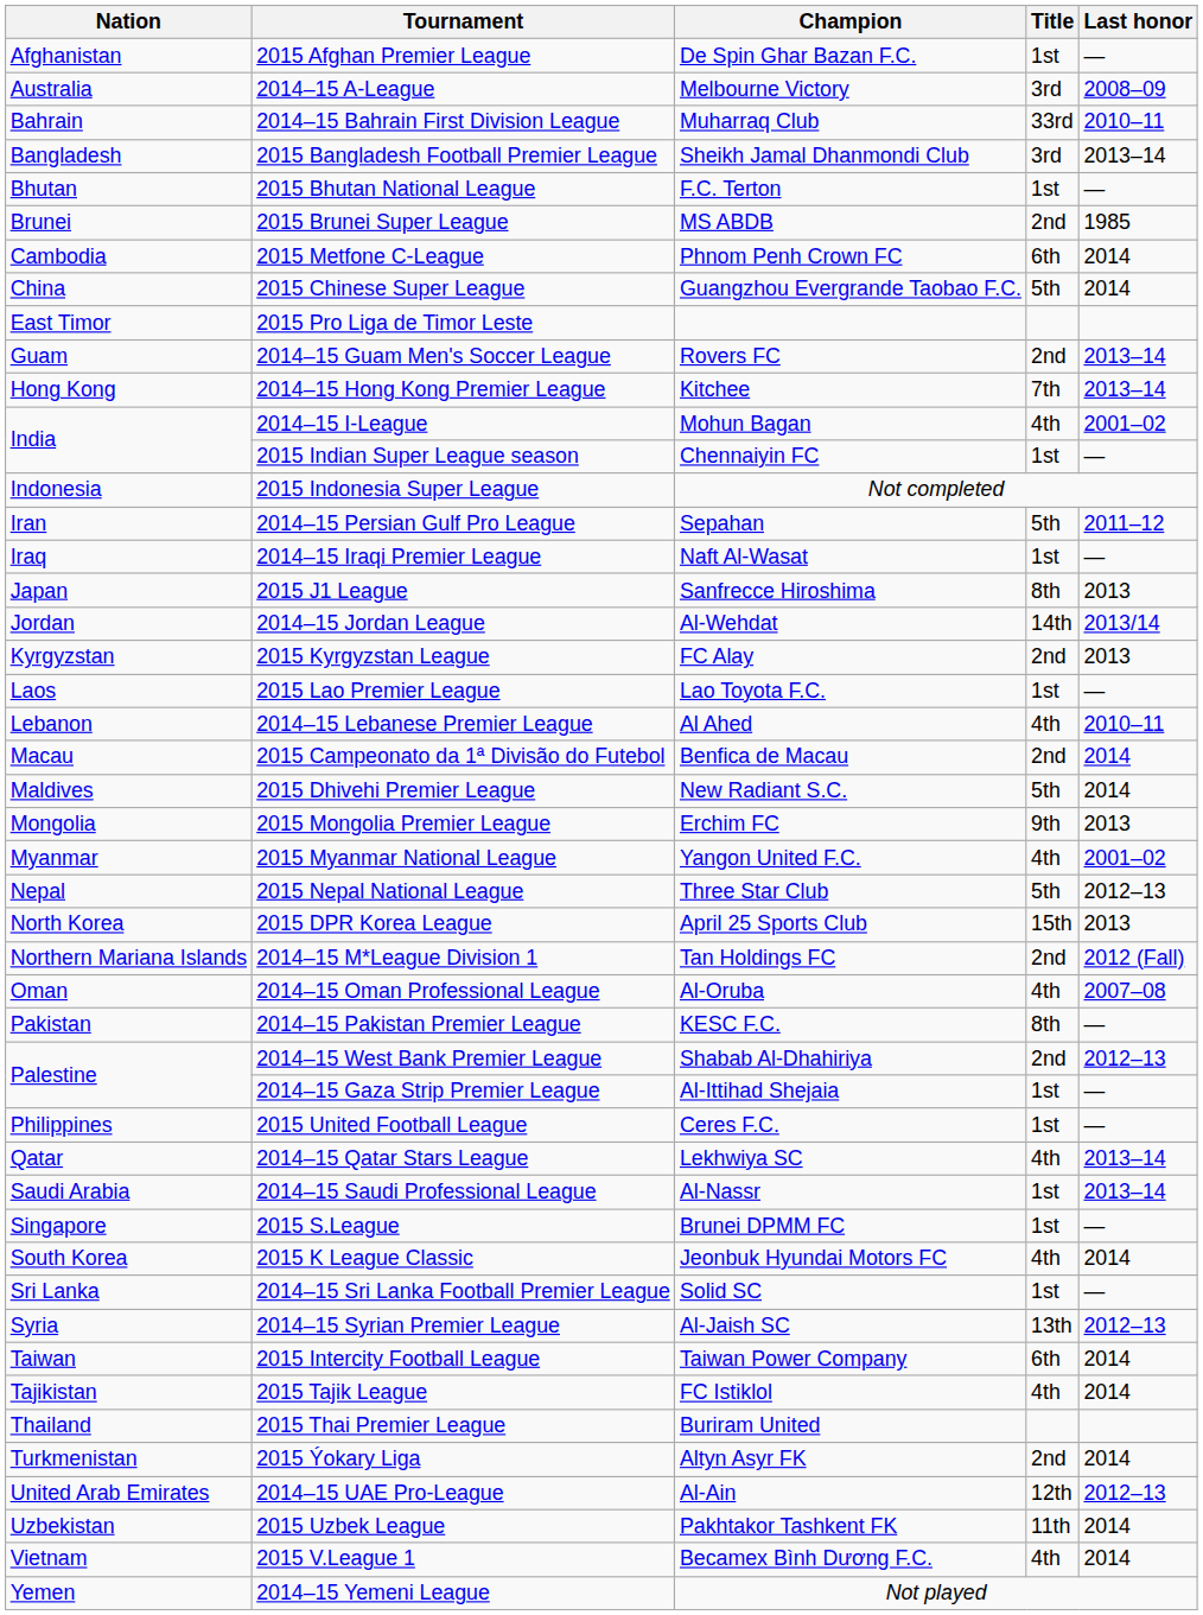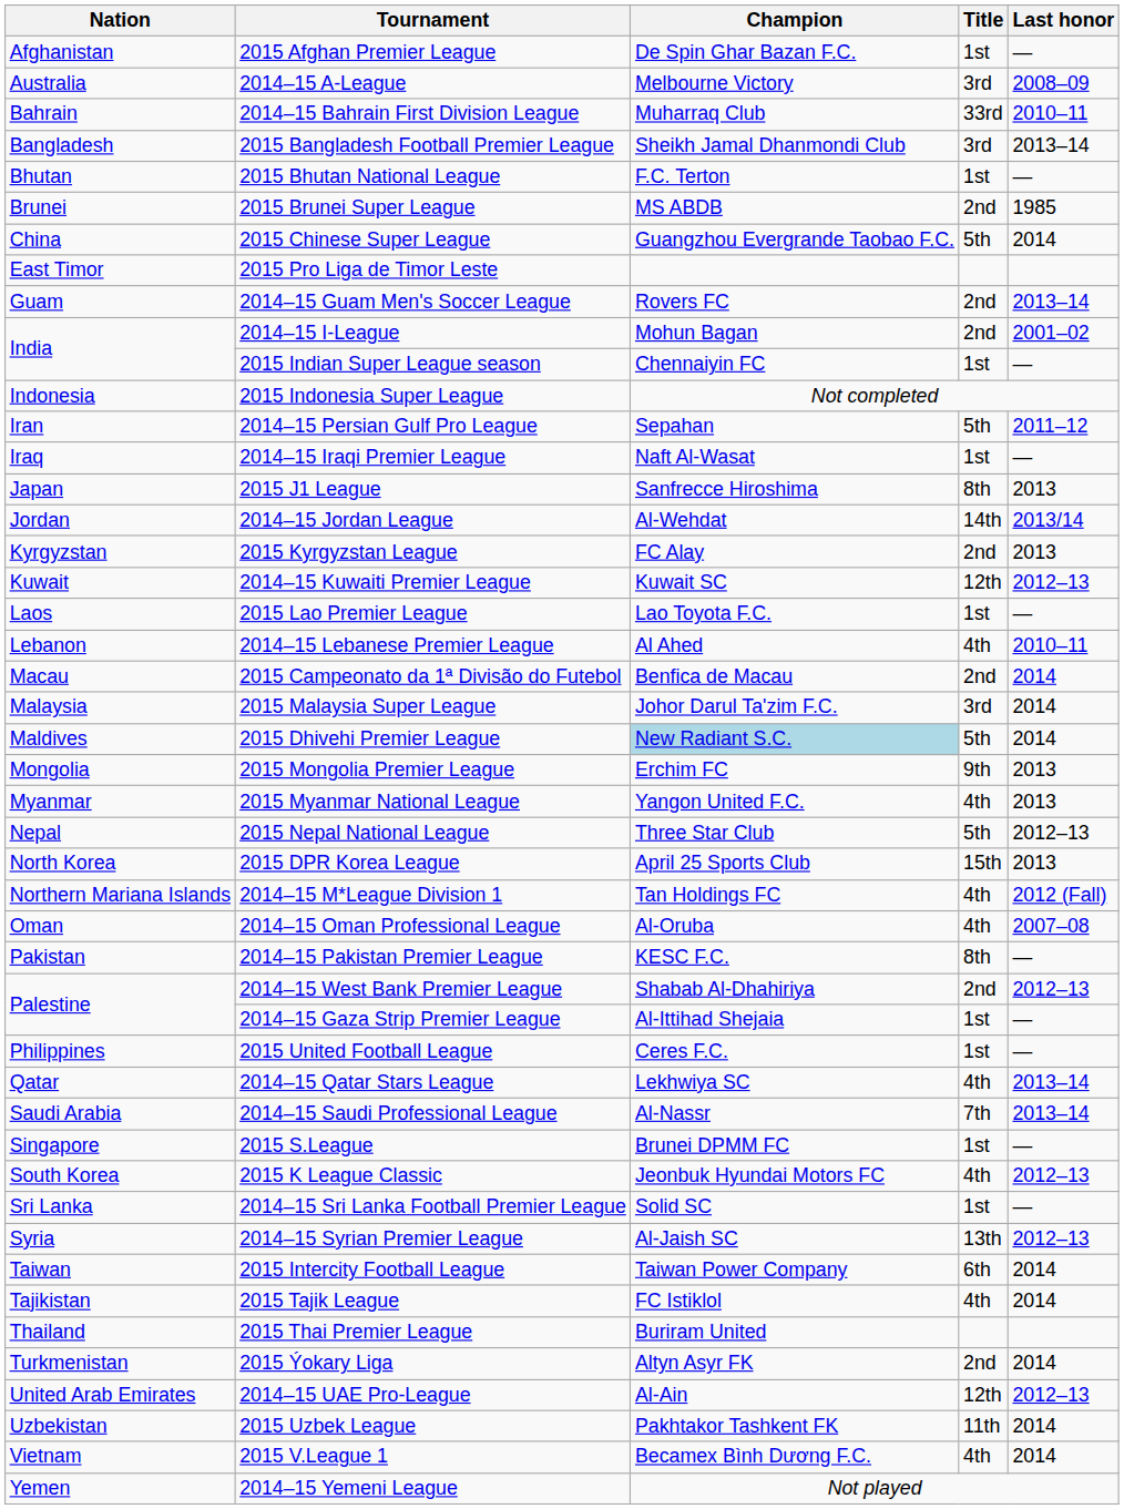 <table class="wikitable sortable">
 <tr>
 <th>Nation</th>
 <th>Tournament</th>
 <th>Champion</th>
 <th data-sort-type="number">Title</th>
 <th>Last honor</th>
 </tr>
 <tr>
 <td> <a href='#'>Afghanistan</a></td>
 <td><a href='#'>2015 Afghan Premier League</a></td>
 <td><a href='#'>De Spin Ghar Bazan F.C.</a></td>
 <td>1st</td>
 <td>—</td>
 </tr>
 <tr>
 <td> <a href='#'>Australia</a></td>
 <td><a href='#'>2014–15 A-League</a></td>
 <td><a href='#'>Melbourne Victory</a></td>
 <td>3rd</td>
 <td><a href='#'>2008–09</a></td>
 </tr>
 <tr>
 <td> <a href='#'>Bahrain</a></td>
 <td><a href='#'>2014–15 Bahrain First Division League</a></td>
 <td><a href='#'>Muharraq Club</a></td>
 <td>33rd</td>
 <td><a href='#'>2010–11</a></td>
 </tr>
 <tr>
 <td> <a href='#'>Bangladesh</a></td>
 <td><a href='#'>2015 Bangladesh Football Premier League</a></td>
 <td><a href='#'>Sheikh Jamal Dhanmondi Club</a></td>
 <td>3rd</td>
 <td>2013–14</td>
 </tr>
 <tr>
 <td> <a href='#'>Bhutan</a></td>
 <td><a href='#'>2015 Bhutan National League</a></td>
 <td><a href='#'>F.C. Terton</a></td>
 <td>1st</td>
 <td>—</td>
 </tr>
 <tr>
 <td> <a href='#'>Brunei</a></td>
 <td><a href='#'>2015 Brunei Super League</a></td>
 <td><a href='#'>MS ABDB</a></td>
 <td>2nd</td>
 <td>1985</td>
 </tr>
 <tr>
-<td> <a href='#'>Cambodia</a></td>
-<td><a href='#'>2015 Metfone C-League</a></td>
-<td><a href='#'>Phnom Penh Crown FC</a></td>
-<td>6th</td>
-<td>2014</td>
-</tr>
-<tr>
 <td> <a href='#'>China</a></td>
 <td><a href='#'>2015 Chinese Super League</a></td>
 <td><a href='#'>Guangzhou Evergrande Taobao F.C.</a></td>
 <td>5th</td>
 <td>2014</td>
 </tr>
 <tr>
 <td> <a href='#'>East Timor</a></td>
 <td><a href='#'>2015 Pro Liga de Timor Leste</a></td>
 <td></td>
 <td></td>
 <td></td>
 </tr>
 <tr>
 <td> <a href='#'>Guam</a></td>
 <td><a href='#'>2014–15 Guam Men's Soccer League</a></td>
 <td><a href='#'>Rovers FC</a></td>
 <td>2nd</td>
 <td><a href='#'>2013–14</a></td>
 </tr>
 <tr>
-<td> <a href='#'>Hong Kong</a></td>
-<td><a href='#'>2014–15 Hong Kong Premier League</a></td>
-<td><a href='#'>Kitchee</a></td>
-<td>7th</td>
-<td><a href='#'>2013–14</a></td>
-</tr>
-<tr>
 <td rowspan=2> <a href='#'>India</a></td>
 <td><a href='#'>2014–15 I-League</a></td>
 <td><a href='#'>Mohun Bagan</a></td>
-<td>4th</td>
+<td>2nd</td>
 <td><a href='#'>2001–02</a></td>
 </tr>
 <tr>
 <td><a href='#'>2015 Indian Super League season</a></td>
 <td><a href='#'>Chennaiyin FC</a></td>
 <td>1st</td>
 <td>—</td>
 </tr>
 <tr>
 <td> <a href='#'>Indonesia</a></td>
 <td><a href='#'>2015 Indonesia Super League</a></td>
 <td colspan=3 align=center><em>Not completed</em></td>
 </tr>
 <tr>
 <td> <a href='#'>Iran</a></td>
 <td><a href='#'>2014–15 Persian Gulf Pro League</a></td>
 <td><a href='#'>Sepahan</a></td>
 <td>5th</td>
 <td><a href='#'>2011–12</a></td>
 </tr>
 <tr>
 <td> <a href='#'>Iraq</a></td>
 <td><a href='#'>2014–15 Iraqi Premier League</a></td>
 <td><a href='#'>Naft Al-Wasat</a></td>
 <td>1st</td>
 <td>—</td>
 </tr>
 <tr>
 <td> <a href='#'>Japan</a></td>
 <td><a href='#'>2015 J1 League</a></td>
 <td><a href='#'>Sanfrecce Hiroshima</a></td>
 <td>8th</td>
 <td>2013</td>
 </tr>
 <tr>
 <td> <a href='#'>Jordan</a></td>
 <td><a href='#'>2014–15 Jordan League</a></td>
 <td><a href='#'>Al-Wehdat</a></td>
 <td>14th</td>
 <td><a href='#'>2013/14</a></td>
 </tr>
 <tr>
 <td> <a href='#'>Kyrgyzstan</a></td>
 <td><a href='#'>2015 Kyrgyzstan League</a></td>
 <td><a href='#'>FC Alay</a></td>
 <td>2nd</td>
 <td>2013</td>
 </tr>
 <tr>
+<td> <a href='#'>Kuwait</a></td>
+<td><a href='#'>2014–15 Kuwaiti Premier League</a></td>
+<td><a href='#'>Kuwait SC</a></td>
+<td>12th</td>
+<td><a href='#'>2012–13</a></td>
+</tr>
+<tr>
 <td> <a href='#'>Laos</a></td>
 <td><a href='#'>2015 Lao Premier League</a></td>
 <td><a href='#'>Lao Toyota F.C.</a></td>
 <td>1st</td>
 <td>—</td>
 </tr>
 <tr>
 <td> <a href='#'>Lebanon</a></td>
 <td><a href='#'>2014–15 Lebanese Premier League</a></td>
 <td><a href='#'>Al Ahed</a></td>
 <td>4th</td>
 <td><a href='#'>2010–11</a></td>
 </tr>
 <tr>
 <td> <a href='#'>Macau</a></td>
 <td><a href='#'>2015 Campeonato da 1ª Divisão do Futebol</a></td>
 <td><a href='#'>Benfica de Macau</a></td>
 <td>2nd</td>
 <td><a href='#'>2014</a></td>
 </tr>
 <tr>
+<td> <a href='#'>Malaysia</a></td>
+<td><a href='#'>2015 Malaysia Super League</a></td>
+<td><a href='#'>Johor Darul Ta'zim F.C.</a></td>
+<td>3rd</td>
+<td>2014</td>
+</tr>
+<tr>
 <td> <a href='#'>Maldives</a></td>
 <td><a href='#'>2015 Dhivehi Premier League</a></td>
-<td><a href='#'>New Radiant S.C.</a></td>
+<td style="background: lightblue;"><a href='#'>New Radiant S.C.</a></td>
 <td>5th</td>
 <td>2014</td>
 </tr>
 <tr>
 <td> <a href='#'>Mongolia</a></td>
 <td><a href='#'>2015 Mongolia Premier League</a></td>
 <td><a href='#'>Erchim FC</a></td>
 <td>9th</td>
 <td>2013</td>
 </tr>
 <tr>
 <td> <a href='#'>Myanmar</a></td>
 <td><a href='#'>2015 Myanmar National League</a></td>
 <td><a href='#'>Yangon United F.C.</a></td>
 <td>4th</td>
-<td><a href='#'>2001–02</a></td>
+<td>2013</td>
 </tr>
 <tr>
 <td> <a href='#'>Nepal</a></td>
 <td><a href='#'>2015 Nepal National League</a></td>
 <td><a href='#'>Three Star Club</a></td>
 <td>5th</td>
 <td>2012–13</td>
 </tr>
 <tr>
 <td> <a href='#'>North Korea</a></td>
 <td><a href='#'>2015 DPR Korea League</a></td>
 <td><a href='#'>April 25 Sports Club</a></td>
 <td>15th</td>
 <td>2013</td>
 </tr>
 <tr>
 <td> <a href='#'>Northern Mariana Islands</a></td>
 <td><a href='#'>2014–15 M*League Division 1</a></td>
 <td><a href='#'>Tan Holdings FC</a></td>
-<td>2nd</td>
+<td>4th</td>
 <td><a href='#'>2012 (Fall)</a></td>
 </tr>
 <tr>
 <td> <a href='#'>Oman</a></td>
 <td><a href='#'>2014–15 Oman Professional League</a></td>
 <td><a href='#'>Al-Oruba</a></td>
 <td>4th</td>
 <td><a href='#'>2007–08</a></td>
 </tr>
 <tr>
 <td> <a href='#'>Pakistan</a></td>
 <td><a href='#'>2014–15 Pakistan Premier League</a></td>
 <td><a href='#'>KESC F.C.</a></td>
 <td>8th</td>
 <td>—</td>
 </tr>
 <tr>
 <td rowspan=2> <a href='#'>Palestine</a></td>
 <td><a href='#'>2014–15 West Bank Premier League</a></td>
 <td><a href='#'>Shabab Al-Dhahiriya</a></td>
 <td>2nd</td>
 <td><a href='#'>2012–13</a></td>
 </tr>
 <tr>
 <td><a href='#'>2014–15 Gaza Strip Premier League</a></td>
 <td><a href='#'>Al-Ittihad Shejaia</a></td>
 <td>1st</td>
 <td>—</td>
 </tr>
 <tr>
 <td> <a href='#'>Philippines</a></td>
 <td><a href='#'>2015 United Football League</a></td>
 <td><a href='#'>Ceres F.C.</a></td>
 <td>1st</td>
 <td>—</td>
 </tr>
 <tr>
 <td> <a href='#'>Qatar</a></td>
 <td><a href='#'>2014–15 Qatar Stars League</a></td>
 <td><a href='#'>Lekhwiya SC</a></td>
 <td>4th</td>
 <td><a href='#'>2013–14</a></td>
 </tr>
 <tr>
 <td> <a href='#'>Saudi Arabia</a></td>
 <td><a href='#'>2014–15 Saudi Professional League</a></td>
 <td><a href='#'>Al-Nassr</a></td>
-<td>1st</td>
+<td>7th</td>
 <td><a href='#'>2013–14</a></td>
 </tr>
 <tr>
 <td> <a href='#'>Singapore</a></td>
 <td><a href='#'>2015 S.League</a></td>
 <td> <a href='#'>Brunei DPMM FC</a></td>
 <td>1st</td>
 <td>—</td>
 </tr>
 <tr>
 <td> <a href='#'>South Korea</a></td>
 <td><a href='#'>2015 K League Classic</a></td>
 <td><a href='#'>Jeonbuk Hyundai Motors FC</a></td>
 <td>4th</td>
-<td>2014</td>
+<td><a href='#'>2012–13</a></td>
 </tr>
 <tr>
 <td> <a href='#'>Sri Lanka</a></td>
 <td><a href='#'>2014–15 Sri Lanka Football Premier League</a></td>
 <td><a href='#'>Solid SC</a></td>
 <td>1st</td>
 <td>—</td>
 </tr>
 <tr>
 <td> <a href='#'>Syria</a></td>
 <td><a href='#'>2014–15 Syrian Premier League</a></td>
 <td><a href='#'>Al-Jaish SC</a></td>
 <td>13th</td>
 <td><a href='#'>2012–13</a></td>
 </tr>
 <tr>
 <td> <a href='#'>Taiwan</a></td>
 <td><a href='#'>2015 Intercity Football League</a></td>
 <td><a href='#'>Taiwan Power Company</a></td>
 <td>6th</td>
 <td>2014</td>
 </tr>
 <tr>
 <td> <a href='#'>Tajikistan</a></td>
 <td><a href='#'>2015 Tajik League</a></td>
 <td><a href='#'>FC Istiklol</a></td>
 <td>4th</td>
 <td>2014</td>
 </tr>
 <tr>
 <td> <a href='#'>Thailand</a></td>
 <td><a href='#'>2015 Thai Premier League</a></td>
 <td><a href='#'>Buriram United</a></td>
 <td></td>
 <td></td>
 </tr>
 <tr>
 <td> <a href='#'>Turkmenistan</a></td>
 <td><a href='#'>2015 Ýokary Liga</a></td>
 <td><a href='#'>Altyn Asyr FK</a></td>
 <td>2nd</td>
 <td>2014</td>
 </tr>
 <tr>
 <td> <a href='#'>United Arab Emirates</a></td>
 <td><a href='#'>2014–15 UAE Pro-League</a></td>
 <td><a href='#'>Al-Ain</a></td>
 <td>12th</td>
 <td><a href='#'>2012–13</a></td>
 </tr>
 <tr>
 <td> <a href='#'>Uzbekistan</a></td>
 <td><a href='#'>2015 Uzbek League</a></td>
 <td><a href='#'>Pakhtakor Tashkent FK</a></td>
 <td>11th</td>
 <td>2014</td>
 </tr>
 <tr>
 <td> <a href='#'>Vietnam</a></td>
 <td><a href='#'>2015 V.League 1</a></td>
 <td><a href='#'>Becamex Bình Dương F.C.</a></td>
 <td>4th</td>
 <td>2014</td>
 </tr>
 <tr>
 <td> <a href='#'>Yemen</a></td>
 <td><a href='#'>2014–15 Yemeni League</a></td>
 <td colspan=3 align=center><em>Not played</em></td>
 </tr>
 </table>
